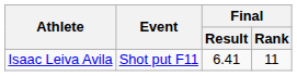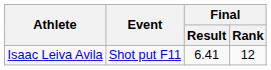 <table class="wikitable" style="font-size:90%; text-align:center">
 <tr>
 <th rowspan="2">Athlete</th>
 <th rowspan="2">Event</th>
 <th colspan="2">Final</th>
 </tr>
 <tr>
 <th>Result</th>
 <th>Rank</th>
 </tr>
 <tr>
 <td align="left"><a href='#'>Isaac Leiva Avila</a></td>
 <td align="left"><a href='#'>Shot put F11</a></td>
 <td>6.41</td>
-<td>11</td>
+<td>12</td>
 </tr>
 </table>
